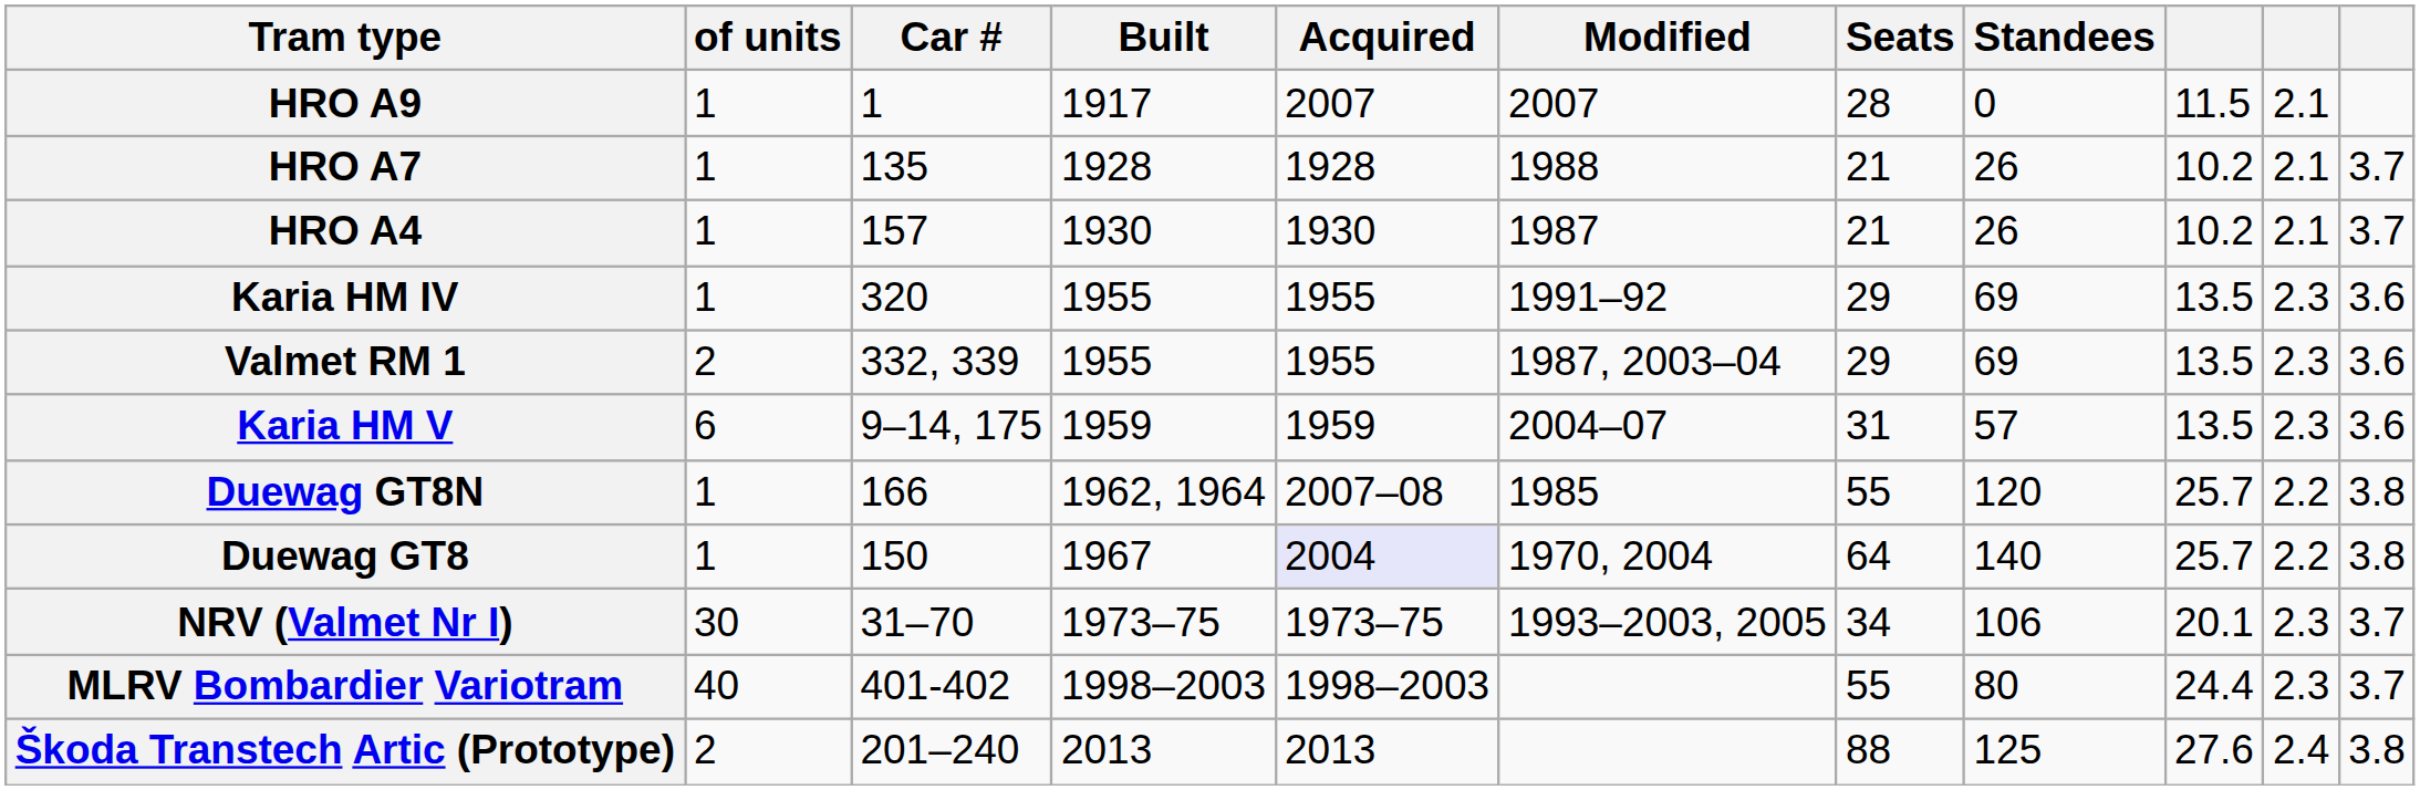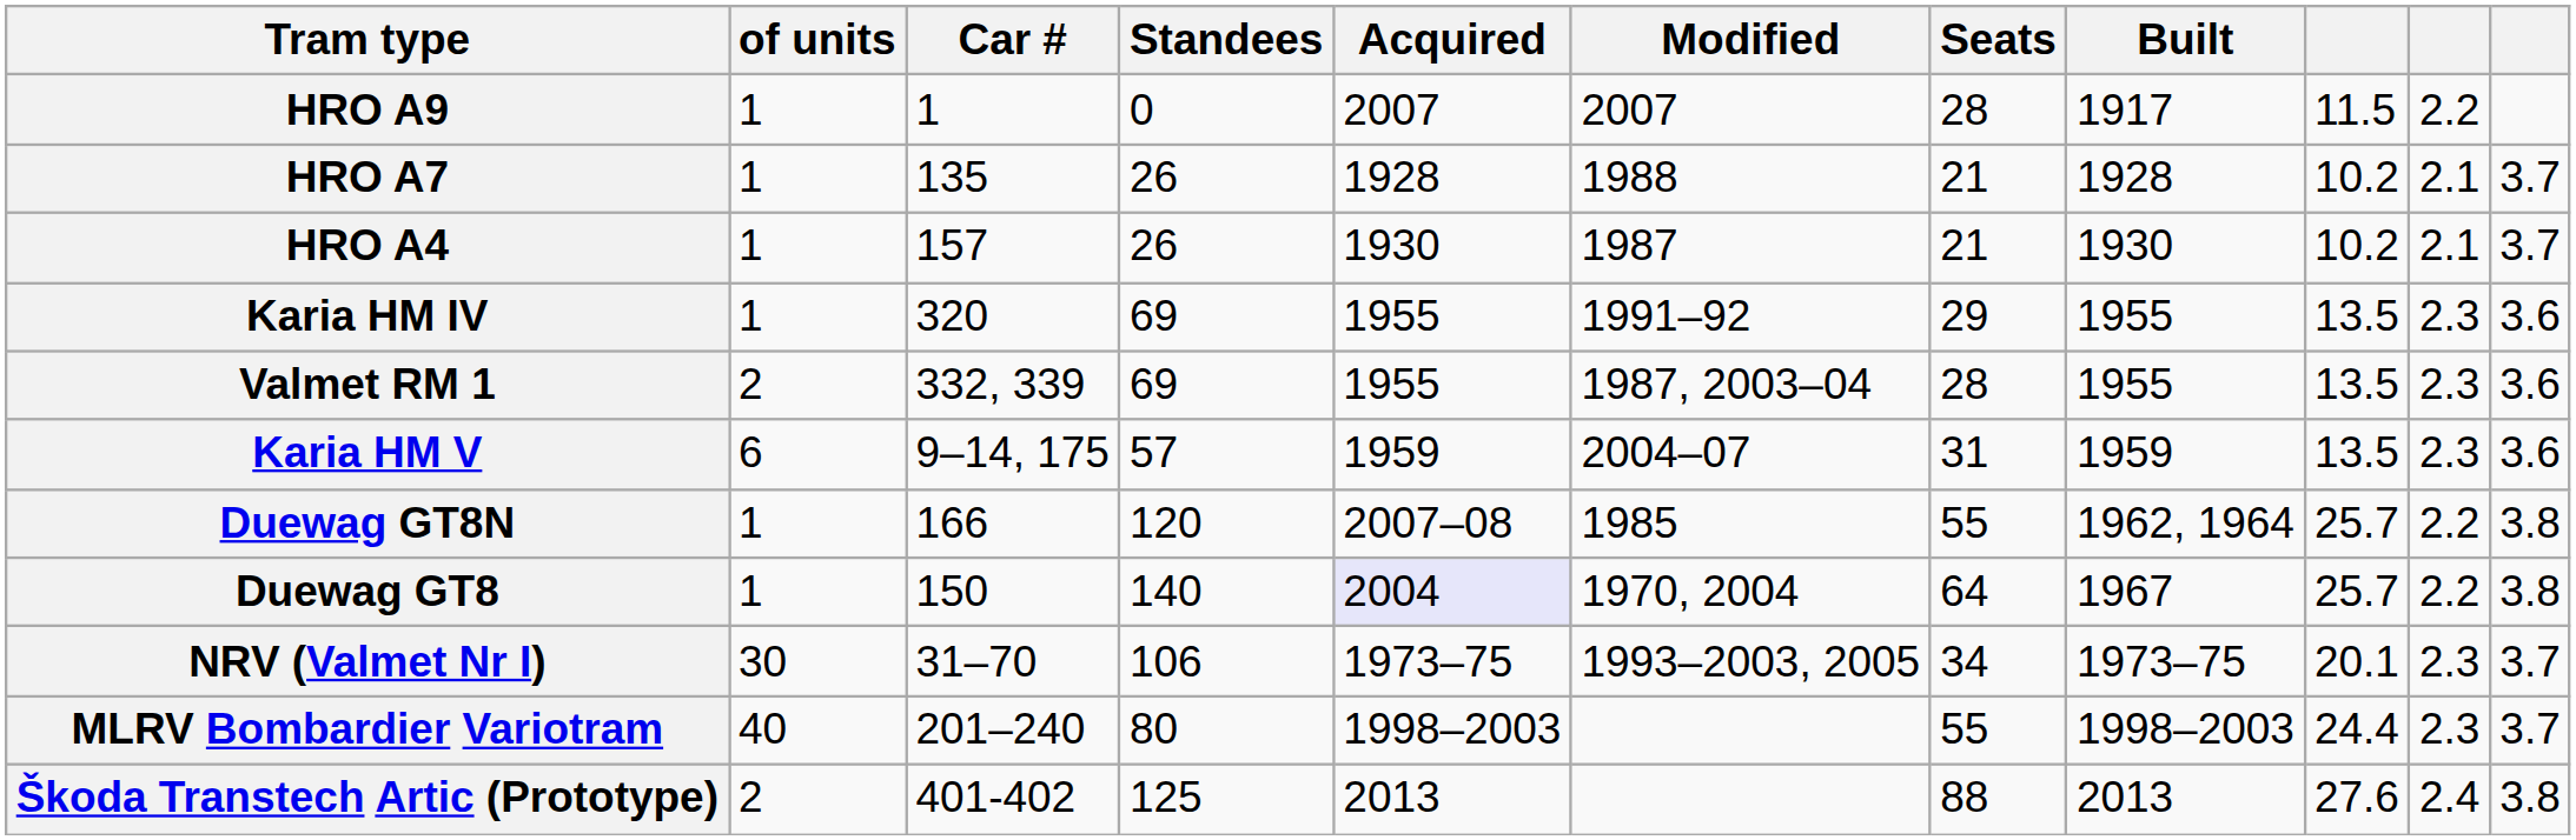 <table class="wikitable sortable">
 <tr>
 <th>Tram type</th>
 <th> of units</th>
 <th>Car #</th>
-<th>Built</th>
+<th>Standees</th>
 <th>Acquired</th>
 <th>Modified</th>
 <th>Seats</th>
-<th>Standees</th>
+<th>Built</th>
 <th></th>
 <th></th>
 <th></th>
 </tr>
 <tr>
 <th>HRO A9</th>
 <td>1</td>
 <td>1</td>
-<td>1917</td>
+<td>0</td>
 <td>2007</td>
 <td>2007</td>
 <td>28</td>
-<td>0</td>
+<td>1917</td>
 <td>11.5</td>
-<td>2.1</td>
+<td>2.2</td>
 <td></td>
 </tr>
 <tr>
 <th>HRO A7</th>
 <td>1</td>
 <td>135</td>
-<td>1928</td>
+<td>26</td>
 <td>1928</td>
 <td>1988</td>
 <td>21</td>
-<td>26</td>
+<td>1928</td>
 <td>10.2</td>
 <td>2.1</td>
 <td>3.7</td>
 </tr>
 <tr>
 <th>HRO A4</th>
 <td>1</td>
 <td>157</td>
-<td>1930</td>
+<td>26</td>
 <td>1930</td>
 <td>1987</td>
 <td>21</td>
-<td>26</td>
+<td>1930</td>
 <td>10.2</td>
 <td>2.1</td>
 <td>3.7</td>
 </tr>
 <tr>
 <th>Karia HM IV</th>
 <td>1</td>
 <td>320</td>
-<td>1955</td>
+<td>69</td>
 <td>1955</td>
 <td>1991–92</td>
 <td>29</td>
-<td>69</td>
+<td>1955</td>
 <td>13.5</td>
 <td>2.3</td>
 <td>3.6</td>
 </tr>
 <tr>
 <th>Valmet RM 1</th>
 <td>2</td>
 <td>332, 339</td>
-<td>1955</td>
+<td>69</td>
 <td>1955</td>
 <td>1987, 2003–04</td>
-<td>29</td>
-<td>69</td>
+<td>28</td>
+<td>1955</td>
 <td>13.5</td>
 <td>2.3</td>
 <td>3.6</td>
 </tr>
 <tr>
 <th><a href='#'>Karia HM V</a></th>
 <td>6</td>
 <td>9–14, 175</td>
-<td>1959</td>
+<td>57</td>
 <td>1959</td>
 <td>2004–07</td>
 <td>31</td>
-<td>57</td>
+<td>1959</td>
 <td>13.5</td>
 <td>2.3</td>
 <td>3.6</td>
 </tr>
 <tr>
 <th><a href='#'>Duewag</a> GT8N</th>
 <td>1</td>
 <td>166</td>
-<td>1962, 1964</td>
+<td>120</td>
 <td>2007–08</td>
 <td>1985</td>
 <td>55</td>
-<td>120</td>
+<td>1962, 1964</td>
 <td>25.7</td>
 <td>2.2</td>
 <td>3.8</td>
 </tr>
 <tr>
 <th>Duewag GT8</th>
 <td>1</td>
 <td>150</td>
-<td>1967</td>
+<td>140</td>
 <td style="background: lavender;">2004</td>
 <td>1970, 2004</td>
 <td>64</td>
-<td>140</td>
+<td>1967</td>
 <td>25.7</td>
 <td>2.2</td>
 <td>3.8</td>
 </tr>
 <tr>
 <th>NRV (<a href='#'>Valmet Nr I</a>)</th>
 <td>30</td>
 <td>31–70</td>
-<td>1973–75</td>
+<td>106</td>
 <td>1973–75</td>
 <td>1993–2003, 2005</td>
 <td>34</td>
-<td>106</td>
+<td>1973–75</td>
 <td>20.1</td>
 <td>2.3</td>
 <td>3.7</td>
 </tr>
 <tr>
 <th>MLRV <a href='#'>Bombardier</a> <a href='#'>Variotram</a></th>
 <td>40</td>
-<td>401-402</td>
-<td>1998–2003</td>
+<td>201–240</td>
+<td>80</td>
 <td>1998–2003</td>
 <td></td>
 <td>55</td>
-<td>80</td>
+<td>1998–2003</td>
 <td>24.4</td>
 <td>2.3</td>
 <td>3.7</td>
 </tr>
 <tr>
 <th><a href='#'>Škoda Transtech</a> <a href='#'>Artic</a> (Prototype)</th>
 <td>2</td>
-<td>201–240</td>
-<td>2013</td>
+<td>401-402</td>
+<td>125</td>
 <td>2013</td>
 <td></td>
 <td>88</td>
-<td>125</td>
+<td>2013</td>
 <td>27.6</td>
 <td>2.4</td>
 <td>3.8</td>
 </tr>
 </table>
